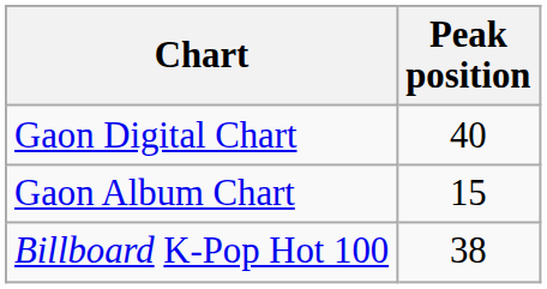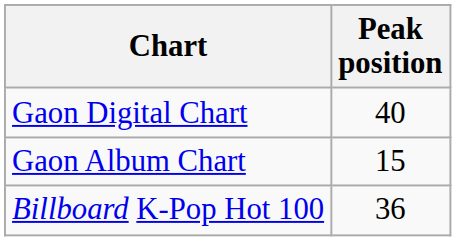 <table class="wikitable sortable">
 <tr>
 <th>Chart</th>
 <th>Peak<br>position</th>
 </tr>
 <tr>
 <td><a href='#'>Gaon Digital Chart</a></td>
 <td align="center">40</td>
 </tr>
 <tr>
 <td><a href='#'>Gaon Album Chart</a></td>
 <td align=center>15</td>
 </tr>
 <tr>
 <td><em><a href='#'>Billboard</a></em> <a href='#'>K-Pop Hot 100</a></td>
-<td align="center">38</td>
+<td align="center">36</td>
 </tr>
 </table>
